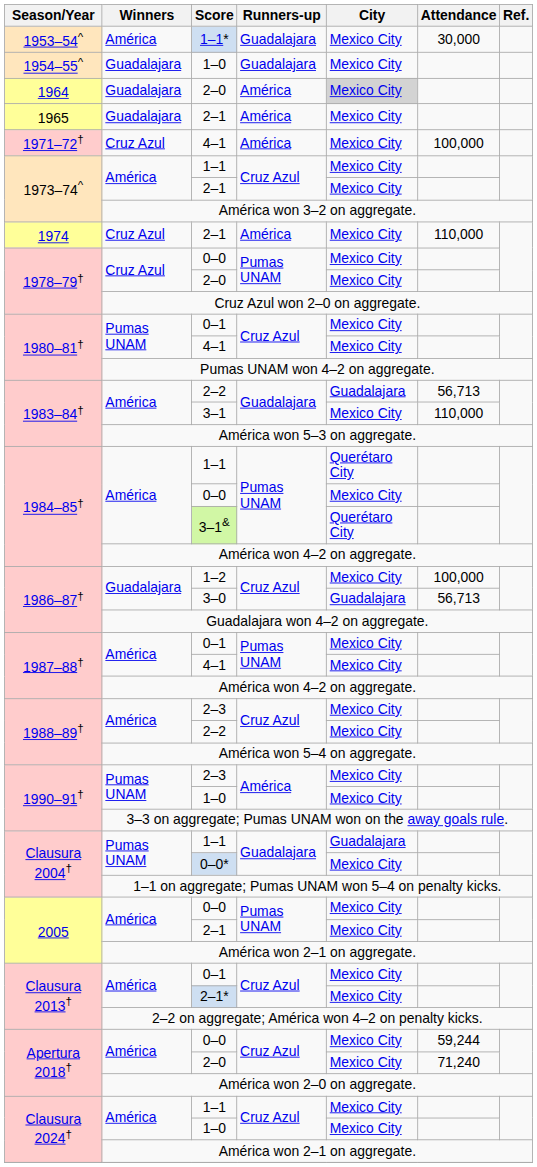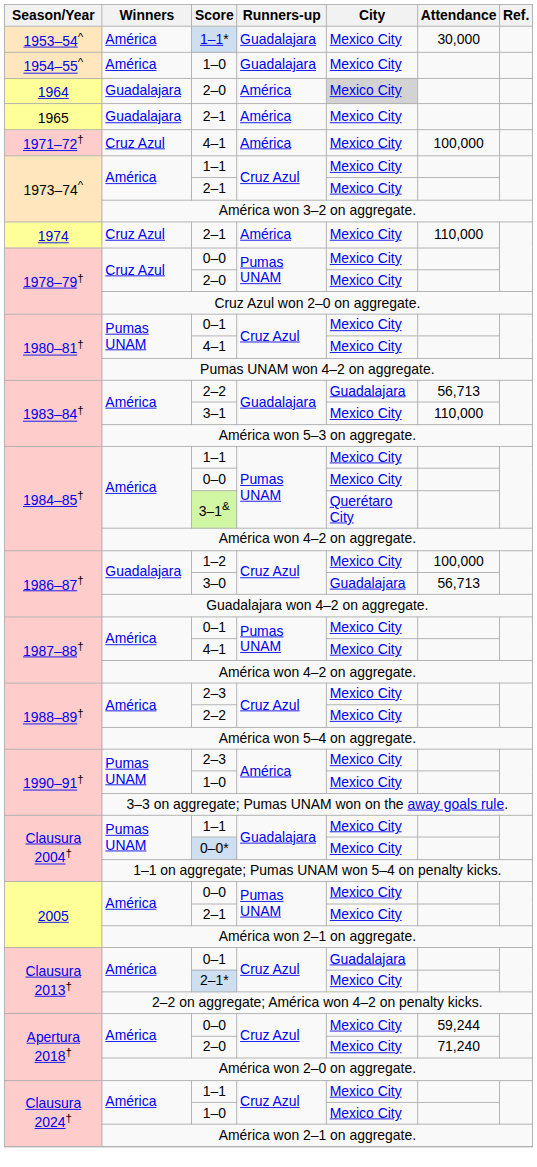 <table class="wikitable plainrowheaders sortable">
 <tr>
 <th>Season/Year</th>
 <th>Winners</th>
 <th>Score</th>
 <th>Runners-up</th>
 <th>City</th>
 <th>Attendance</th>
 <th>Ref.</th>
 </tr>
 <tr>
 <td align=center bgcolor="#ffe6bd"><a href='#'>1953–54</a><sup>^</sup></td>
 <td><a href='#'>América</a></td>
 <td align=center bgcolor="#cedff2"><a href='#'>1–1</a>*</td>
 <td><a href='#'>Guadalajara</a></td>
 <td><a href='#'>Mexico City</a></td>
 <td align=center>30,000</td>
 <td></td>
 </tr>
 <tr>
 <td align=center bgcolor="#ffe6bd"><a href='#'>1954–55</a><sup>^</sup></td>
-<td><a href='#'>Guadalajara</a></td>
+<td><a href='#'>América</a></td>
 <td align=center>1–0</td>
 <td><a href='#'>Guadalajara</a></td>
 <td><a href='#'>Mexico City</a></td>
 <td align=center></td>
 <td></td>
 </tr>
 <tr>
 <td align=center bgcolor="#FFFF99"><a href='#'>1964</a><sup></sup></td>
 <td><a href='#'>Guadalajara</a></td>
 <td align=center>2–0</td>
 <td><a href='#'>América</a></td>
 <td style="background: lightgrey;"><a href='#'>Mexico City</a></td>
 <td align=center></td>
 <td></td>
 </tr>
 <tr>
 <td align=center bgcolor="#FFFF99">1965<sup></sup></td>
 <td><a href='#'>Guadalajara</a></td>
 <td align=center>2–1</td>
 <td><a href='#'>América</a></td>
 <td><a href='#'>Mexico City</a></td>
 <td align=center></td>
 <td></td>
 </tr>
 <tr>
 <td align=center bgcolor="#FFCCCC"><a href='#'>1971–72</a><sup>†</sup></td>
 <td><a href='#'>Cruz Azul</a></td>
 <td align=center>4–1</td>
 <td><a href='#'>América</a></td>
 <td><a href='#'>Mexico City</a></td>
 <td align=center>100,000</td>
 <td></td>
 </tr>
 <tr>
 <td align=center rowspan=3 bgcolor="#ffe6bd">1973–74<sup>^</sup></td>
 <td rowspan="2"><a href='#'>América</a></td>
 <td align=center>1–1</td>
 <td rowspan="2"><a href='#'>Cruz Azul</a></td>
 <td><a href='#'>Mexico City</a></td>
 <td></td>
 </tr>
 <tr>
 <td align=center>2–1</td>
 <td><a href='#'>Mexico City</a></td>
 <td align=center></td>
 </tr>
 <tr>
 <td colspan=7 align="center">América won 3–2 on aggregate.</td>
 </tr>
 <tr>
 <td align=center bgcolor="#FFFF99"><a href='#'>1974</a><sup></sup></td>
 <td><a href='#'>Cruz Azul</a></td>
 <td align=center>2–1</td>
 <td><a href='#'>América</a></td>
 <td><a href='#'>Mexico City</a></td>
 <td align=center>110,000</td>
 </tr>
 <tr>
 <td align=center rowspan=3 bgcolor="#FFCCCC"><a href='#'>1978–79</a><sup>†</sup></td>
 <td rowspan="2"><a href='#'>Cruz Azul</a></td>
 <td align=center>0–0</td>
 <td rowspan="2"><a href='#'>Pumas UNAM</a></td>
 <td><a href='#'>Mexico City</a></td>
 <td></td>
 </tr>
 <tr>
 <td align=center>2–0</td>
 <td><a href='#'>Mexico City</a></td>
 <td></td>
 </tr>
 <tr>
 <td colspan=7 align="center">Cruz Azul won 2–0 on aggregate.</td>
 </tr>
 <tr>
 <td align=center rowspan=3 bgcolor="#FFCCCC"><a href='#'>1980–81</a><sup>†</sup></td>
 <td rowspan="2"><a href='#'>Pumas UNAM</a></td>
 <td align=center>0–1</td>
 <td rowspan="2"><a href='#'>Cruz Azul</a></td>
 <td><a href='#'>Mexico City</a></td>
 <td></td>
 </tr>
 <tr>
 <td align=center>4–1</td>
 <td><a href='#'>Mexico City</a></td>
 <td></td>
 </tr>
 <tr>
 <td colspan=7 align="center">Pumas UNAM won 4–2 on aggregate.</td>
 </tr>
 <tr>
 <td align=center rowspan=3 bgcolor="#FFCCCC"><a href='#'>1983–84</a><sup>†</sup></td>
 <td rowspan="2"><a href='#'>América</a></td>
 <td align=center>2–2</td>
 <td rowspan="2"><a href='#'>Guadalajara</a></td>
 <td><a href='#'>Guadalajara</a></td>
 <td align=center>56,713</td>
 </tr>
 <tr>
 <td align=center>3–1</td>
 <td><a href='#'>Mexico City</a></td>
 <td align=center>110,000</td>
 </tr>
 <tr>
 <td colspan=7 align="center">América won 5–3 on aggregate.</td>
 </tr>
 <tr>
 <td align=center rowspan=4 bgcolor="#FFCCCC"><a href='#'>1984–85</a><sup>†</sup></td>
 <td rowspan="3"><a href='#'>América</a></td>
 <td align=center>1–1</td>
 <td rowspan="3"><a href='#'>Pumas UNAM</a></td>
-<td><a href='#'>Querétaro City</a></td>
+<td><a href='#'>Mexico City</a></td>
 <td></td>
 </tr>
 <tr>
 <td align=center>0–0</td>
 <td><a href='#'>Mexico City</a></td>
 <td></td>
 </tr>
 <tr>
 <td align=center bgcolor="#d1f7a5">3–1<sup>&</sup></td>
 <td><a href='#'>Querétaro City</a></td>
 <td></td>
 </tr>
 <tr>
 <td colspan=8 align="center">América won 4–2 on aggregate.</td>
 </tr>
 <tr>
 <td align=center rowspan=3 bgcolor="#FFCCCC"><a href='#'>1986–87</a><sup>†</sup></td>
 <td rowspan="2"><a href='#'>Guadalajara</a></td>
 <td align=center>1–2</td>
 <td rowspan="2"><a href='#'>Cruz Azul</a></td>
 <td><a href='#'>Mexico City</a></td>
 <td align=center>100,000</td>
 </tr>
 <tr>
 <td align=center>3–0</td>
 <td><a href='#'>Guadalajara</a></td>
 <td align=center>56,713</td>
 </tr>
 <tr>
 <td colspan=7 align="center">Guadalajara won 4–2 on aggregate.</td>
 </tr>
 <tr>
 <td align=center rowspan=3 bgcolor="#FFCCCC"><a href='#'>1987–88</a><sup>†</sup></td>
 <td rowspan="2"><a href='#'>América</a></td>
 <td align=center>0–1</td>
 <td rowspan="2"><a href='#'>Pumas UNAM</a></td>
 <td><a href='#'>Mexico City</a></td>
 <td align=center></td>
 </tr>
 <tr>
 <td align=center>4–1</td>
 <td><a href='#'>Mexico City</a></td>
 <td align=center></td>
 </tr>
 <tr>
 <td colspan=7 align="center">América won 4–2 on aggregate.</td>
 </tr>
 <tr>
 <td align=center rowspan=3 bgcolor="#FFCCCC"><a href='#'>1988–89</a><sup>†</sup></td>
 <td rowspan="2"><a href='#'>América</a></td>
 <td align=center>2–3</td>
 <td rowspan="2"><a href='#'>Cruz Azul</a></td>
 <td><a href='#'>Mexico City</a></td>
 <td align=center></td>
 </tr>
 <tr>
 <td align=center>2–2</td>
 <td><a href='#'>Mexico City</a></td>
 <td align=center></td>
 </tr>
 <tr>
 <td colspan=7 align="center">América won 5–4 on aggregate.</td>
 </tr>
 <tr>
 <td align=center rowspan=3 bgcolor="#FFCCCC"><a href='#'>1990–91</a><sup>†</sup></td>
 <td rowspan="2"><a href='#'>Pumas UNAM</a></td>
 <td align=center>2–3</td>
 <td rowspan="2"><a href='#'>América</a></td>
 <td><a href='#'>Mexico City</a></td>
 <td align=center></td>
 </tr>
 <tr>
 <td align=center>1–0</td>
 <td><a href='#'>Mexico City</a></td>
 <td align=center></td>
 </tr>
 <tr>
 <td colspan=7 align="center">3–3 on aggregate; Pumas UNAM won on the <a href='#'>away goals rule</a>.</td>
 </tr>
 <tr>
 <td align=center rowspan=3 bgcolor="#FFCCCC"><a href='#'>Clausura 2004</a><sup>†</sup></td>
 <td rowspan="2"><a href='#'>Pumas UNAM</a></td>
 <td align=center>1–1</td>
 <td rowspan="2"><a href='#'>Guadalajara</a></td>
-<td><a href='#'>Guadalajara</a></td>
+<td><a href='#'>Mexico City</a></td>
 <td align=center></td>
 </tr>
 <tr>
 <td align=center bgcolor="#cedff2">0–0*</td>
 <td><a href='#'>Mexico City</a></td>
 <td align=center></td>
 </tr>
 <tr>
 <td colspan=7 align="center">1–1 on aggregate; Pumas UNAM won 5–4 on penalty kicks.</td>
 </tr>
 <tr>
 <td align=center rowspan=3 bgcolor="#FFFF99"><a href='#'>2005</a><sup></sup></td>
 <td rowspan="2"><a href='#'>América</a></td>
 <td align=center>0–0</td>
 <td rowspan="2"><a href='#'>Pumas UNAM</a></td>
 <td><a href='#'>Mexico City</a></td>
 <td align=center></td>
 </tr>
 <tr>
 <td align=center>2–1</td>
 <td><a href='#'>Mexico City</a></td>
 <td align=center></td>
 </tr>
 <tr>
 <td colspan=7 align="center">América won 2–1 on aggregate.</td>
 </tr>
 <tr>
 <td align=center rowspan=3 bgcolor="#FFCCCC"><a href='#'>Clausura 2013</a><sup>†</sup></td>
 <td rowspan="2"><a href='#'>América</a></td>
 <td align=center>0–1</td>
 <td rowspan="2"><a href='#'>Cruz Azul</a></td>
-<td><a href='#'>Mexico City</a></td>
+<td><a href='#'>Guadalajara</a></td>
 <td align=center></td>
 </tr>
 <tr>
 <td align=center bgcolor="#cedff2">2–1*</td>
 <td><a href='#'>Mexico City</a></td>
 <td align=center></td>
 </tr>
 <tr>
 <td colspan=7 align="center">2–2 on aggregate; América won 4–2 on penalty kicks.</td>
 </tr>
 <tr>
 <td align=center rowspan=3 bgcolor="#FFCCCC"><a href='#'>Apertura 2018</a><sup>†</sup></td>
 <td rowspan="2"><a href='#'>América</a></td>
 <td align=center>0–0</td>
 <td rowspan="2"><a href='#'>Cruz Azul</a></td>
 <td><a href='#'>Mexico City</a></td>
 <td align=center>59,244</td>
 </tr>
 <tr>
 <td align=center>2–0</td>
 <td><a href='#'>Mexico City</a></td>
 <td align=center>71,240</td>
 </tr>
 <tr>
 <td colspan=7 align="center">América won 2–0 on aggregate.</td>
 </tr>
 <tr>
 <td align=center rowspan=3 bgcolor="#FFCCCC"><a href='#'>Clausura 2024</a><sup>†</sup></td>
 <td rowspan="2"><a href='#'>América</a></td>
 <td align=center>1–1</td>
 <td rowspan="2"><a href='#'>Cruz Azul</a></td>
 <td><a href='#'>Mexico City</a></td>
 <td align=center></td>
 </tr>
 <tr>
 <td align=center>1–0</td>
 <td><a href='#'>Mexico City</a></td>
 <td align=center></td>
 </tr>
 <tr>
 <td colspan=7 align="center">América won 2–1 on aggregate.</td>
 </tr>
 <tr>
 </tr>
 </table>
